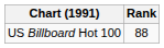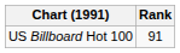 <table class="wikitable">
 <tr>
 <th>Chart (1991)</th>
 <th>Rank</th>
 </tr>
 <tr>
 <td>US <em>Billboard</em> Hot 100</td>
-<td align="center">88</td>
+<td align="center">91</td>
 </tr>
 </table>
